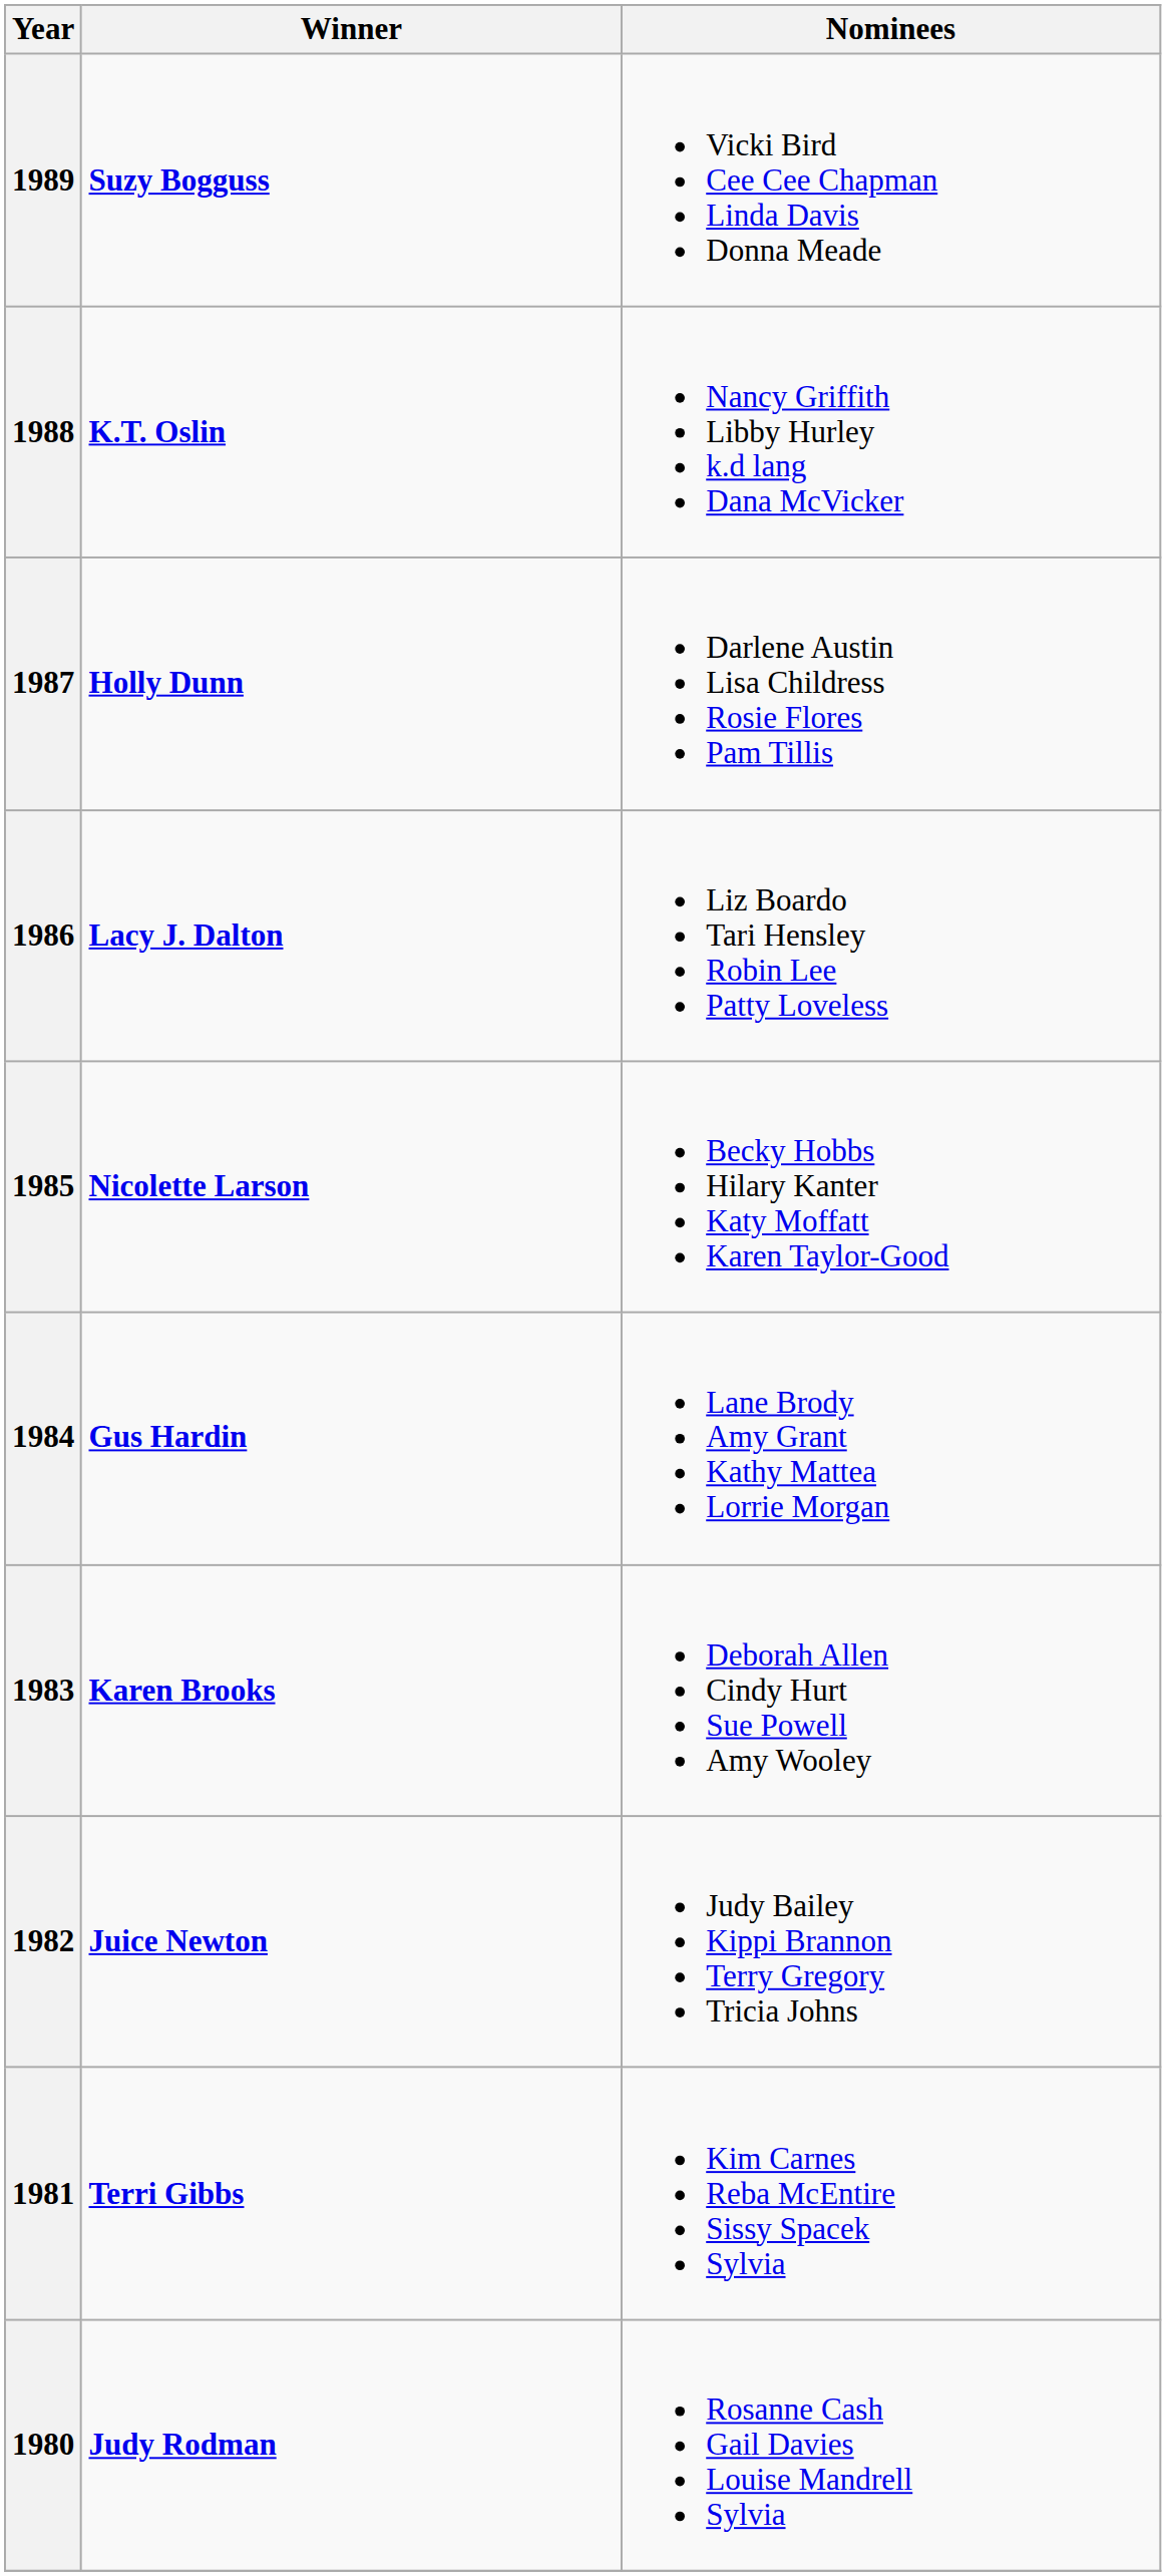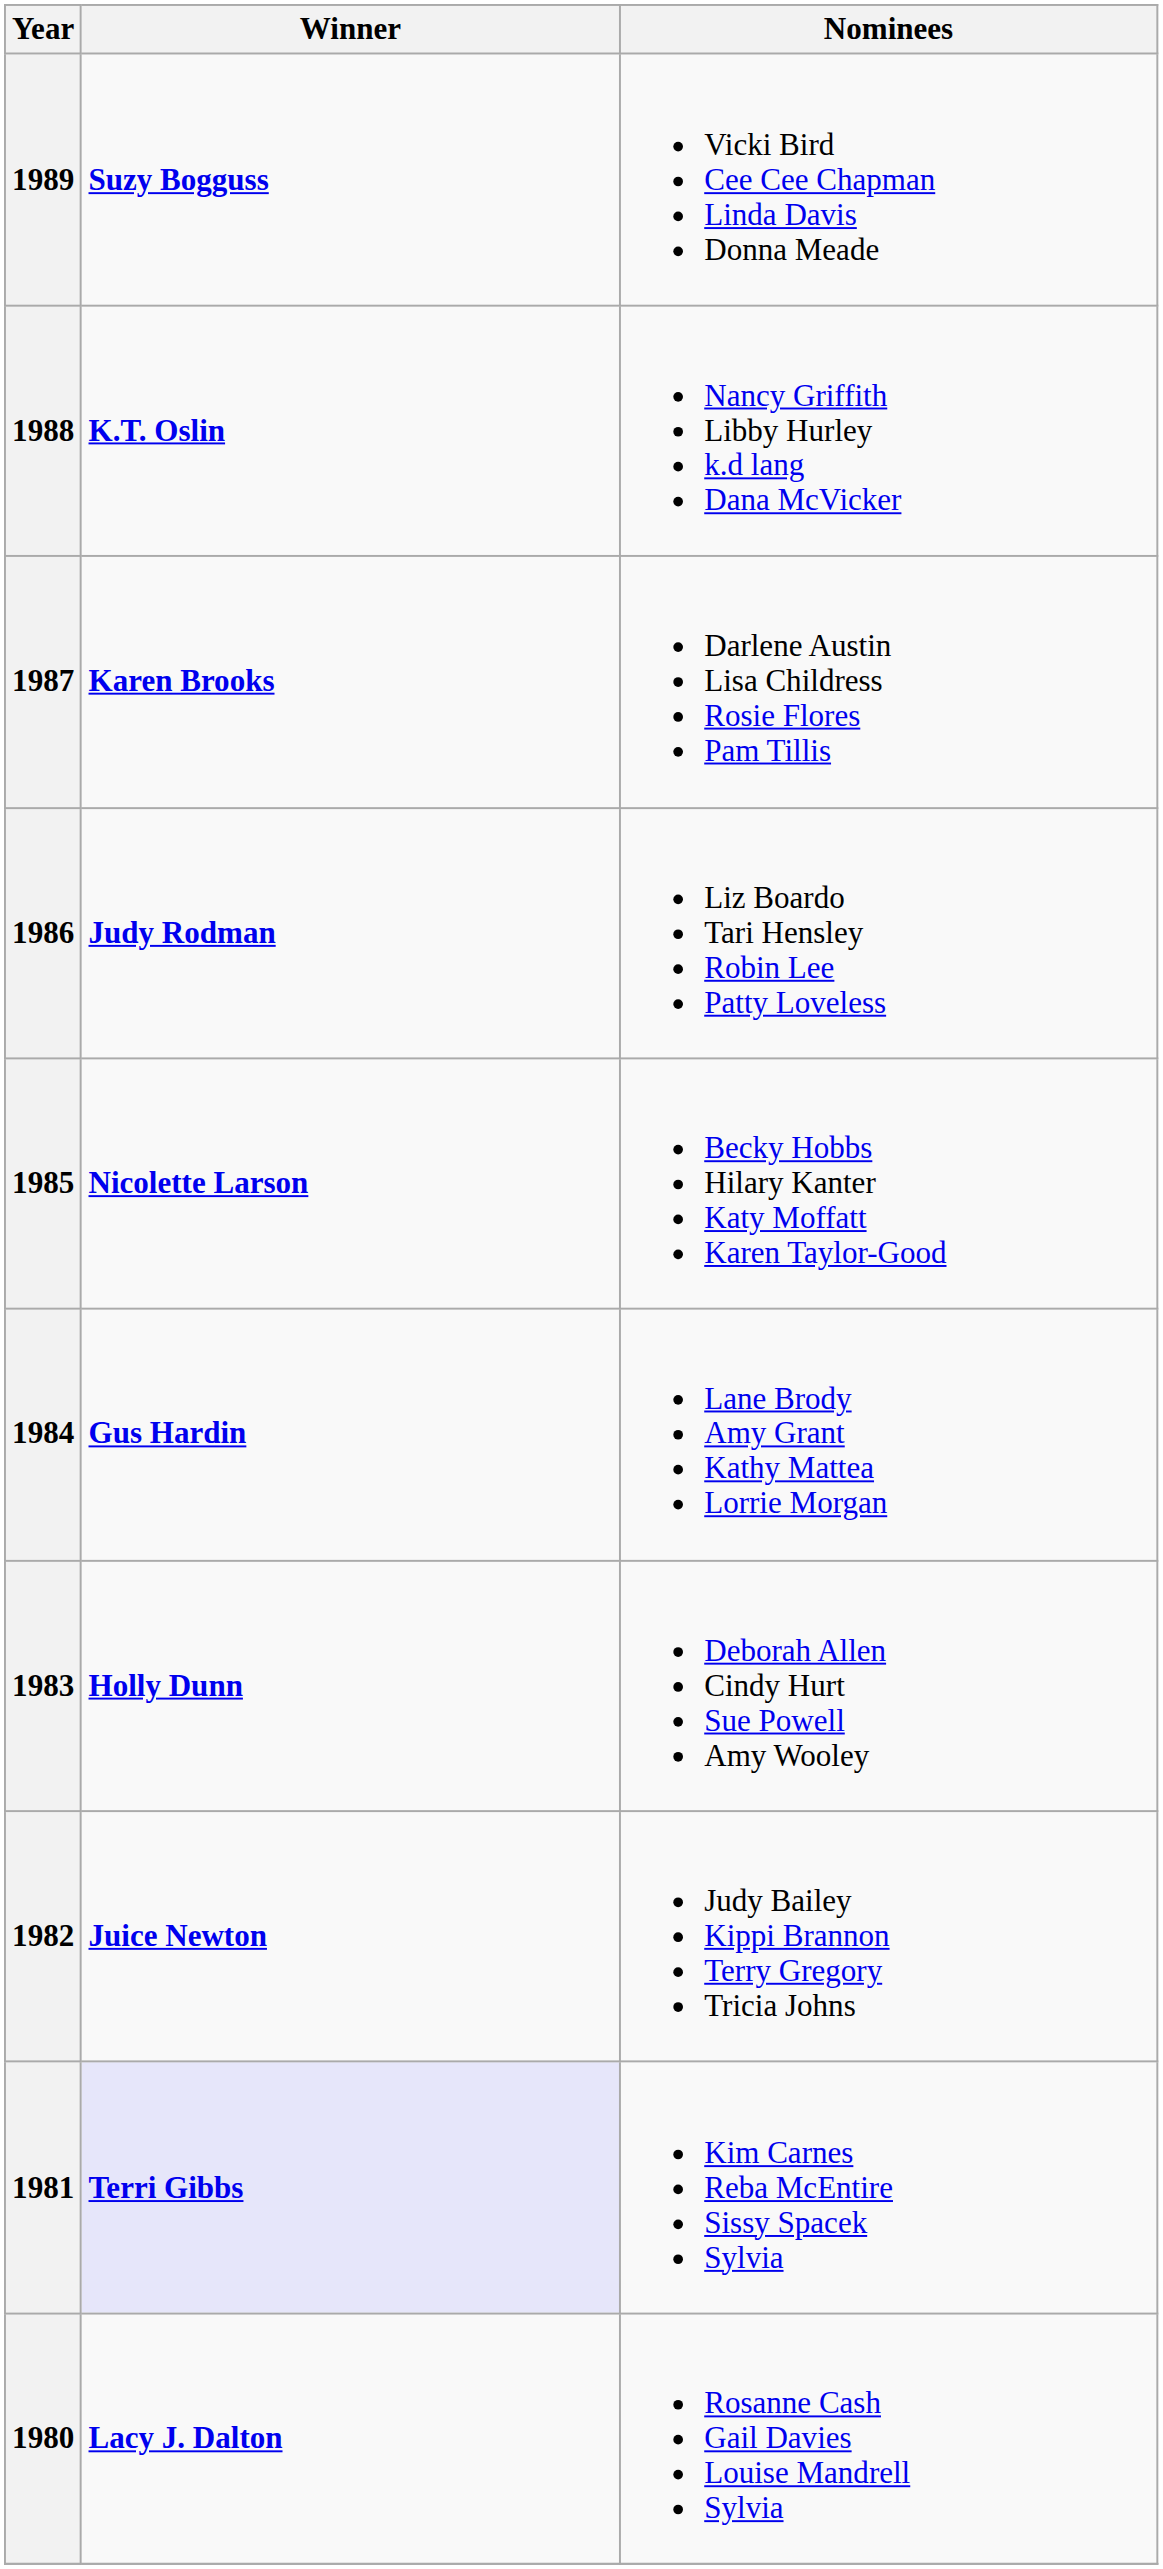 <table class="wikitable sortable">
 <tr>
 <th width="30px">Year</th>
 <th width="270px">Winner</th>
 <th width="270px">Nominees</th>
 </tr>
 <tr>
 <th>1989</th>
 <td> <strong><a href='#'>Suzy Bogguss</a></strong></td>
 <td><br><ul><li>Vicki Bird</li><li><a href='#'>Cee Cee Chapman</a></li><li><a href='#'>Linda Davis</a></li><li>Donna Meade</li></ul></td>
 </tr>
 <tr>
 <th>1988</th>
 <td> <strong><a href='#'>K.T. Oslin</a></strong></td>
 <td><br><ul><li><a href='#'>Nancy Griffith</a></li><li>Libby Hurley</li><li><a href='#'>k.d lang</a></li><li><a href='#'>Dana McVicker</a></li></ul></td>
 </tr>
 <tr>
 <th>1987</th>
-<td> <strong><a href='#'>Holly Dunn</a></strong></td>
+<td> <strong><a href='#'>Karen Brooks</a></strong></td>
 <td><br><ul><li>Darlene Austin</li><li>Lisa Childress</li><li><a href='#'>Rosie Flores</a></li><li><a href='#'>Pam Tillis</a></li></ul></td>
 </tr>
 <tr>
 <th>1986</th>
-<td> <strong><a href='#'>Lacy J. Dalton</a></strong></td>
+<td> <strong><a href='#'>Judy Rodman</a></strong></td>
 <td><br><ul><li>Liz Boardo</li><li>Tari Hensley</li><li><a href='#'>Robin Lee</a></li><li><a href='#'>Patty Loveless</a></li></ul></td>
 </tr>
 <tr>
 <th>1985</th>
 <td> <strong><a href='#'>Nicolette Larson</a></strong></td>
 <td><br><ul><li><a href='#'>Becky Hobbs</a></li><li>Hilary Kanter</li><li><a href='#'>Katy Moffatt</a></li><li><a href='#'>Karen Taylor-Good</a></li></ul></td>
 </tr>
 <tr>
 <th>1984</th>
 <td> <strong><a href='#'>Gus Hardin</a></strong></td>
 <td><br><ul><li><a href='#'>Lane Brody</a></li><li><a href='#'>Amy Grant</a></li><li><a href='#'>Kathy Mattea</a></li><li><a href='#'>Lorrie Morgan</a></li></ul></td>
 </tr>
 <tr>
 <th>1983</th>
-<td> <strong><a href='#'>Karen Brooks</a></strong></td>
+<td> <strong><a href='#'>Holly Dunn</a></strong></td>
 <td><br><ul><li><a href='#'>Deborah Allen</a></li><li>Cindy Hurt</li><li><a href='#'>Sue Powell</a></li><li>Amy Wooley</li></ul></td>
 </tr>
 <tr>
 <th>1982</th>
 <td> <strong><a href='#'>Juice Newton</a></strong></td>
 <td><br><ul><li>Judy Bailey</li><li><a href='#'>Kippi Brannon</a></li><li><a href='#'>Terry Gregory</a></li><li>Tricia Johns</li></ul></td>
 </tr>
 <tr>
 <th>1981</th>
-<td> <strong><a href='#'>Terri Gibbs</a></strong></td>
+<td style="background: lavender;"> <strong><a href='#'>Terri Gibbs</a></strong></td>
 <td><br><ul><li><a href='#'>Kim Carnes</a></li><li><a href='#'>Reba McEntire</a></li><li><a href='#'>Sissy Spacek</a></li><li><a href='#'>Sylvia</a></li></ul></td>
 </tr>
 <tr>
 <th>1980</th>
-<td> <strong><a href='#'>Judy Rodman</a></strong></td>
+<td> <strong><a href='#'>Lacy J. Dalton</a></strong></td>
 <td><br><ul><li><a href='#'>Rosanne Cash</a></li><li><a href='#'>Gail Davies</a></li><li><a href='#'>Louise Mandrell</a></li><li><a href='#'>Sylvia</a></li></ul></td>
 </tr>
 <tr>
 </tr>
 </table>
